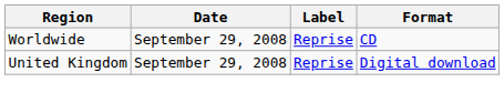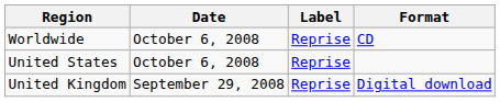 <table class="wikitable">
 <tr>
 <th>Region</th>
 <th>Date</th>
 <th>Label</th>
 <th>Format</th>
 </tr>
 <tr>
 <td rowspan="1">Worldwide</td>
-<td rowspan="1">September 29, 2008</td>
+<td rowspan="1">October 6, 2008</td>
 <td rowspan="1"><a href='#'>Reprise</a></td>
 <td rowspan="1"><a href='#'>CD</a></td>
+</tr>
+<tr>
+<td rowspan="1">United States</td>
+<td rowspan="1">October 6, 2008</td>
+<td rowspan="1"><a href='#'>Reprise</a></td>
+<td rowspan="1"></td>
 </tr>
 <tr>
 <td rowspan="1">United Kingdom</td>
 <td rowspan="1">September 29, 2008</td>
 <td rowspan="1"><a href='#'>Reprise</a></td>
 <td rowspan="1"><a href='#'>Digital download</a></td>
 </tr>
 </table>
